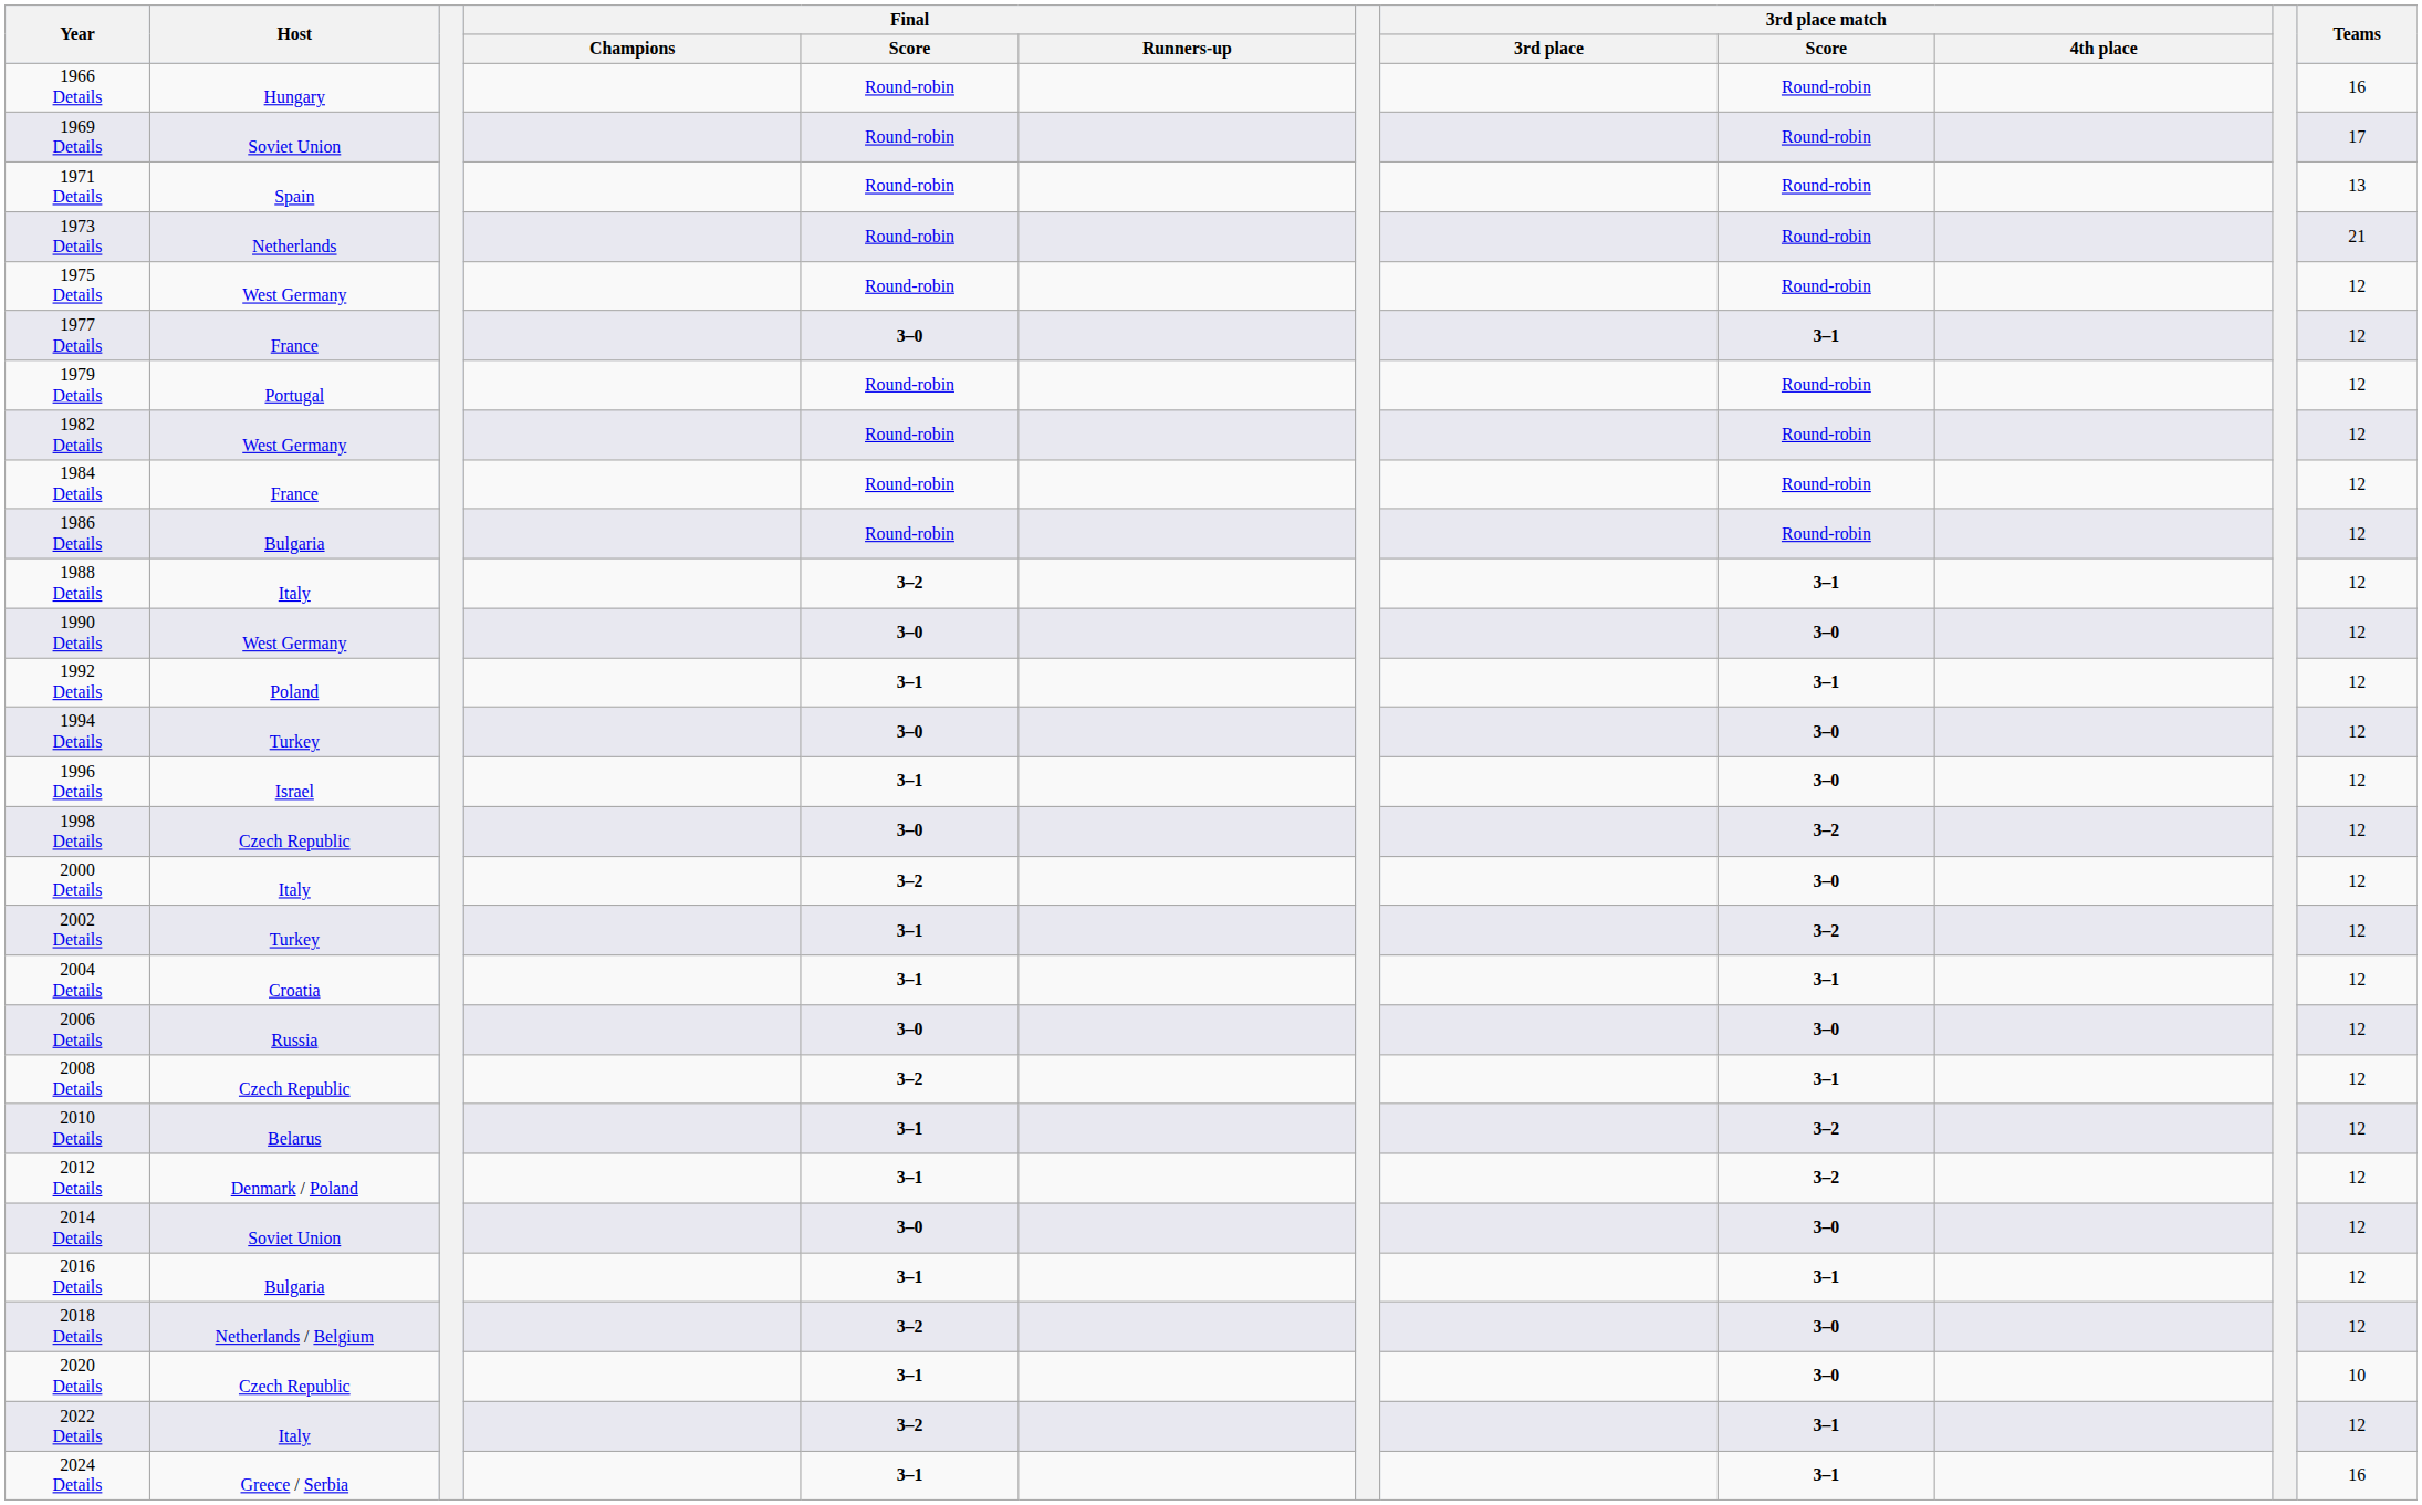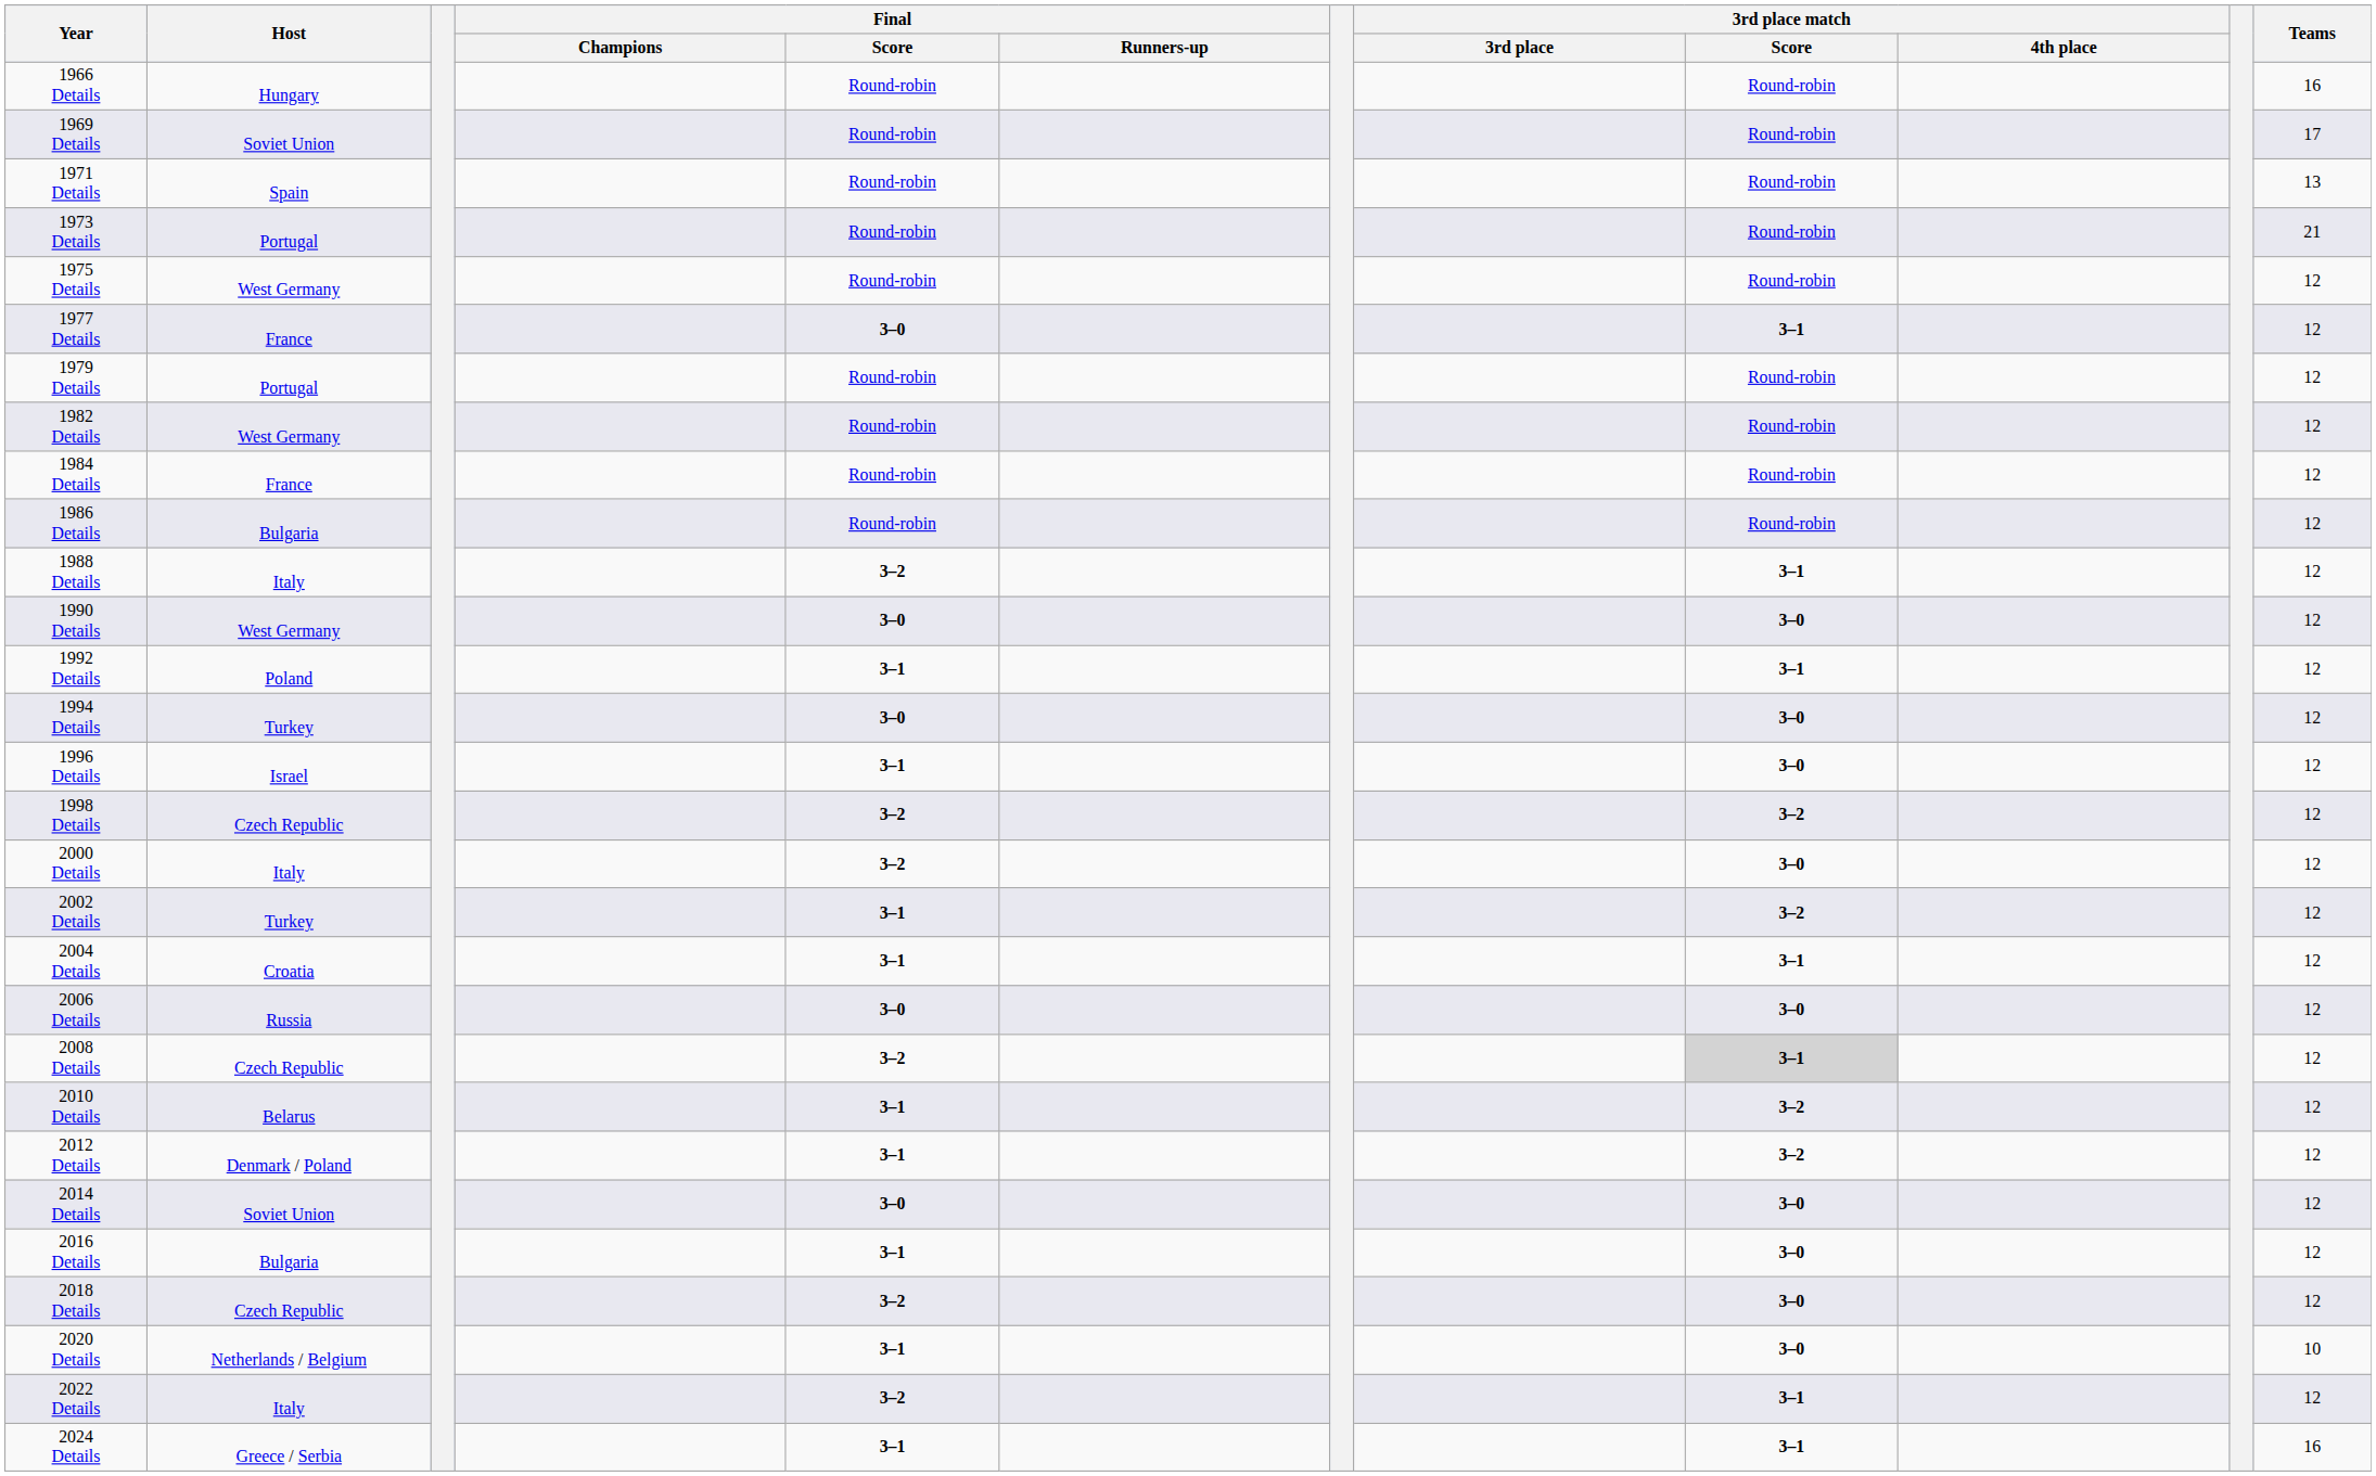 <table class="wikitable" style="font-size:90%; width: 100%; text-align: center;">
 <tr bgcolor=#c1d8ff>
 <th rowspan=2 width=6%>Year</th>
 <th rowspan=2 width=12%>Host</th>
 <th width=1% rowspan=31 bgcolor=ffffff></th>
 <th colspan=3>Final</th>
 <th width=1% rowspan=31 bgcolor=ffffff></th>
 <th colspan=3>3rd place match</th>
 <th width=1% rowspan=31 bgcolor=#ffffff></th>
 <th rowspan=2 width=5%>Teams</th>
 </tr>
 <tr bgcolor=#efefef>
 <th width=14%>Champions</th>
 <th width=9%>Score</th>
 <th width=14%>Runners-up</th>
 <th width=14%>3rd place</th>
 <th width=9%>Score</th>
 <th width=14%>4th place</th>
 </tr>
 <tr>
 <td>1966<br><a href='#'>Details</a></td>
 <td><br><a href='#'>Hungary</a></td>
 <td><strong></strong></td>
 <td><a href='#'>Round-robin</a></td>
 <td></td>
 <td></td>
 <td><a href='#'>Round-robin</a></td>
 <td></td>
 <td>16</td>
 </tr>
 <tr bgcolor=#E8E8F0>
 <td>1969<br><a href='#'>Details</a></td>
 <td><br><a href='#'>Soviet Union</a></td>
 <td><strong></strong></td>
 <td><a href='#'>Round-robin</a></td>
 <td></td>
 <td></td>
 <td><a href='#'>Round-robin</a></td>
 <td></td>
 <td>17</td>
 </tr>
 <tr>
 <td>1971<br><a href='#'>Details</a></td>
 <td><br><a href='#'>Spain</a></td>
 <td><strong></strong></td>
 <td><a href='#'>Round-robin</a></td>
 <td></td>
 <td></td>
 <td><a href='#'>Round-robin</a></td>
 <td></td>
 <td>13</td>
 </tr>
 <tr bgcolor=#E8E8F0>
 <td>1973<br><a href='#'>Details</a></td>
-<td><br><a href='#'>Netherlands</a></td>
+<td><br><a href='#'>Portugal</a></td>
 <td><strong></strong></td>
 <td><a href='#'>Round-robin</a></td>
 <td></td>
 <td></td>
 <td><a href='#'>Round-robin</a></td>
 <td></td>
 <td>21</td>
 </tr>
 <tr>
 <td>1975<br><a href='#'>Details</a></td>
 <td><br><a href='#'>West Germany</a></td>
 <td><strong></strong></td>
 <td><a href='#'>Round-robin</a></td>
 <td></td>
 <td></td>
 <td><a href='#'>Round-robin</a></td>
 <td></td>
 <td>12</td>
 </tr>
 <tr bgcolor=#E8E8F0>
 <td>1977<br><a href='#'>Details</a></td>
 <td><br><a href='#'>France</a></td>
 <td><strong></strong></td>
 <td><strong>3–0</strong></td>
 <td></td>
 <td></td>
 <td><strong>3–1</strong></td>
 <td></td>
 <td>12</td>
 </tr>
 <tr>
 <td>1979<br><a href='#'>Details</a></td>
 <td><br><a href='#'>Portugal</a></td>
 <td><strong></strong></td>
 <td><a href='#'>Round-robin</a></td>
 <td></td>
 <td></td>
 <td><a href='#'>Round-robin</a></td>
 <td></td>
 <td>12</td>
 </tr>
 <tr bgcolor=#E8E8F0>
 <td>1982<br><a href='#'>Details</a></td>
 <td><br><a href='#'>West Germany</a></td>
 <td><strong></strong></td>
 <td><a href='#'>Round-robin</a></td>
 <td></td>
 <td></td>
 <td><a href='#'>Round-robin</a></td>
 <td></td>
 <td>12</td>
 </tr>
 <tr>
 <td>1984<br><a href='#'>Details</a></td>
 <td><br><a href='#'>France</a></td>
 <td><strong></strong></td>
 <td><a href='#'>Round-robin</a></td>
 <td></td>
 <td></td>
 <td><a href='#'>Round-robin</a></td>
 <td></td>
 <td>12</td>
 </tr>
 <tr bgcolor=#E8E8F0>
 <td>1986<br><a href='#'>Details</a></td>
 <td><br><a href='#'>Bulgaria</a></td>
 <td><strong></strong></td>
 <td><a href='#'>Round-robin</a></td>
 <td></td>
 <td></td>
 <td><a href='#'>Round-robin</a></td>
 <td></td>
 <td>12</td>
 </tr>
 <tr>
 <td>1988<br><a href='#'>Details</a></td>
 <td><br><a href='#'>Italy</a></td>
 <td><strong></strong></td>
 <td><strong>3–2</strong></td>
 <td></td>
 <td></td>
 <td><strong>3–1</strong></td>
 <td></td>
 <td>12</td>
 </tr>
 <tr bgcolor=#E8E8F0>
 <td>1990<br><a href='#'>Details</a></td>
 <td><br><a href='#'>West Germany</a></td>
 <td><strong></strong></td>
 <td><strong>3–0</strong></td>
 <td></td>
 <td></td>
 <td><strong>3–0</strong></td>
 <td></td>
 <td>12</td>
 </tr>
 <tr>
 <td>1992<br><a href='#'>Details</a></td>
 <td><br><a href='#'>Poland</a></td>
 <td><strong></strong></td>
 <td><strong>3–1</strong></td>
 <td></td>
 <td></td>
 <td><strong>3–1</strong></td>
 <td></td>
 <td>12</td>
 </tr>
 <tr bgcolor=#E8E8F0>
 <td>1994<br><a href='#'>Details</a></td>
 <td><br><a href='#'>Turkey</a></td>
 <td><strong></strong></td>
 <td><strong>3–0</strong></td>
 <td></td>
 <td></td>
 <td><strong>3–0</strong></td>
 <td></td>
 <td>12</td>
 </tr>
 <tr>
 <td>1996<br><a href='#'>Details</a></td>
 <td><br><a href='#'>Israel</a></td>
 <td><strong></strong></td>
 <td><strong>3–1</strong></td>
 <td></td>
 <td></td>
 <td><strong>3–0</strong></td>
 <td></td>
 <td>12</td>
 </tr>
 <tr bgcolor=#E8E8F0>
 <td>1998<br><a href='#'>Details</a></td>
 <td><br><a href='#'>Czech Republic</a></td>
 <td><strong></strong></td>
-<td><strong>3–0</strong></td>
+<td><strong>3–2</strong></td>
 <td></td>
 <td></td>
 <td><strong>3–2</strong></td>
 <td></td>
 <td>12</td>
 </tr>
 <tr>
 <td>2000<br><a href='#'>Details</a></td>
 <td><br><a href='#'>Italy</a></td>
 <td><strong></strong></td>
 <td><strong>3–2</strong></td>
 <td></td>
 <td></td>
 <td><strong>3–0</strong></td>
 <td></td>
 <td>12</td>
 </tr>
 <tr bgcolor=#E8E8F0>
 <td>2002<br><a href='#'>Details</a></td>
 <td><br><a href='#'>Turkey</a></td>
 <td><strong></strong></td>
 <td><strong>3–1</strong></td>
 <td></td>
 <td></td>
 <td><strong>3–2</strong></td>
 <td></td>
 <td>12</td>
 </tr>
 <tr>
 <td>2004<br><a href='#'>Details</a></td>
 <td><br><a href='#'>Croatia</a></td>
 <td><strong></strong></td>
 <td><strong>3–1</strong></td>
 <td></td>
 <td></td>
 <td><strong>3–1</strong></td>
 <td></td>
 <td>12</td>
 </tr>
 <tr bgcolor=#E8E8F0>
 <td>2006<br><a href='#'>Details</a></td>
 <td><br><a href='#'>Russia</a></td>
 <td><strong></strong></td>
 <td><strong>3–0</strong></td>
 <td></td>
 <td></td>
 <td><strong>3–0</strong></td>
 <td></td>
 <td>12</td>
 </tr>
 <tr>
 <td>2008<br><a href='#'>Details</a></td>
 <td><br><a href='#'>Czech Republic</a></td>
 <td><strong></strong></td>
 <td><strong>3–2</strong></td>
 <td></td>
 <td></td>
-<td><strong>3–1</strong></td>
+<td style="background: lightgrey;"><strong>3–1</strong></td>
 <td></td>
 <td>12</td>
 </tr>
 <tr bgcolor=#E8E8F0>
 <td>2010<br><a href='#'>Details</a></td>
 <td><br><a href='#'>Belarus</a></td>
 <td><strong></strong></td>
 <td><strong>3–1</strong></td>
 <td></td>
 <td></td>
 <td><strong>3–2</strong></td>
 <td></td>
 <td>12</td>
 </tr>
 <tr>
 <td>2012<br><a href='#'>Details</a></td>
 <td> <br><a href='#'>Denmark</a> / <a href='#'>Poland</a></td>
 <td><strong></strong></td>
 <td><strong>3–1</strong></td>
 <td></td>
 <td></td>
 <td><strong>3–2</strong></td>
 <td></td>
 <td>12</td>
 </tr>
 <tr bgcolor=#E8E8F0>
 <td>2014<br><a href='#'>Details</a></td>
 <td><br><a href='#'>Soviet Union</a></td>
 <td><strong></strong></td>
 <td><strong>3–0</strong></td>
 <td></td>
 <td></td>
 <td><strong>3–0</strong></td>
 <td></td>
 <td>12</td>
 </tr>
 <tr>
 <td>2016<br><a href='#'>Details</a></td>
 <td><br><a href='#'>Bulgaria</a></td>
 <td><strong></strong></td>
 <td><strong>3–1</strong></td>
 <td></td>
 <td></td>
-<td><strong>3–1</strong></td>
+<td><strong>3–0</strong></td>
 <td></td>
 <td>12</td>
 </tr>
 <tr bgcolor=#E8E8F0>
 <td>2018<br><a href='#'>Details</a></td>
-<td> <br><a href='#'>Netherlands</a> / <a href='#'>Belgium</a></td>
+<td><br><a href='#'>Czech Republic</a></td>
 <td><strong></strong></td>
 <td><strong>3–2</strong></td>
 <td></td>
 <td></td>
 <td><strong>3–0</strong></td>
 <td></td>
 <td>12</td>
 </tr>
 <tr>
 <td>2020<br><a href='#'>Details</a></td>
-<td><br><a href='#'>Czech Republic</a></td>
+<td> <br><a href='#'>Netherlands</a> / <a href='#'>Belgium</a></td>
 <td><strong></strong></td>
 <td><strong>3–1</strong></td>
 <td></td>
 <td></td>
 <td><strong>3–0</strong></td>
 <td></td>
 <td>10</td>
 </tr>
 <tr bgcolor=#E8E8F0>
 <td>2022<br><a href='#'>Details</a></td>
 <td><br><a href='#'>Italy</a></td>
 <td><strong></strong></td>
 <td><strong>3–2</strong></td>
 <td></td>
 <td></td>
 <td><strong>3–1</strong></td>
 <td></td>
 <td>12</td>
 </tr>
 <tr>
 <td>2024<br><a href='#'>Details</a></td>
 <td> <br><a href='#'>Greece</a> / <a href='#'>Serbia</a></td>
 <td><strong></strong></td>
 <td><strong>3–1</strong></td>
 <td></td>
 <td></td>
 <td><strong>3–1</strong></td>
 <td></td>
 <td>16</td>
 </tr>
 </table>
